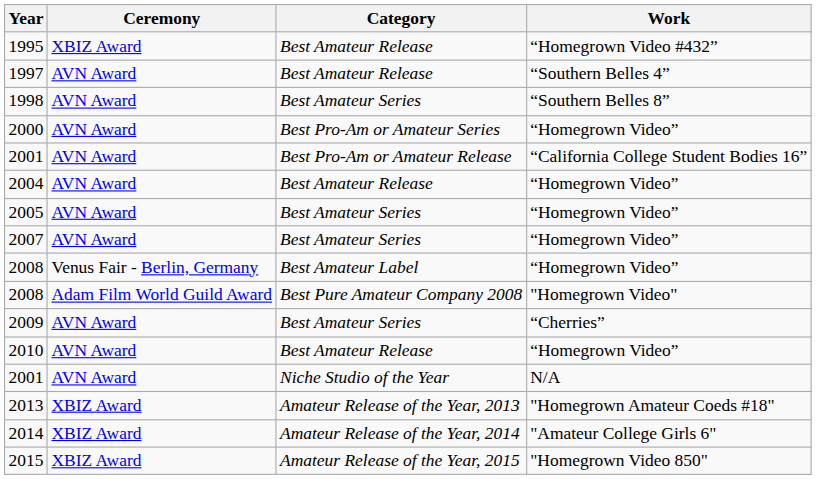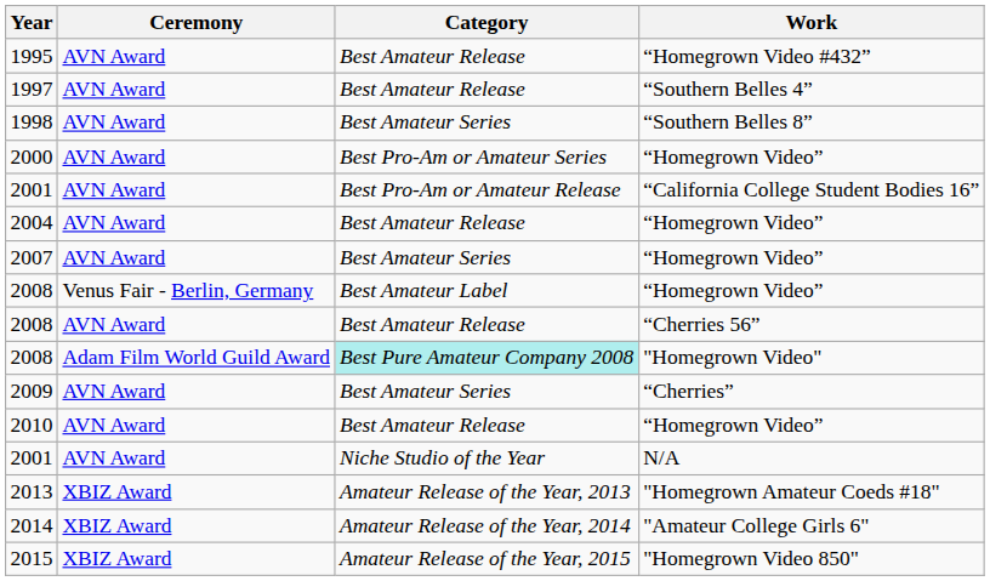 <table class="wikitable sortable">
 <tr>
 <th>Year</th>
 <th>Ceremony</th>
 <th>Category</th>
 <th>Work</th>
 </tr>
 <tr>
 <td>1995</td>
-<td><a href='#'>XBIZ Award</a></td>
+<td><a href='#'>AVN Award</a></td>
 <td><em>Best Amateur Release</em></td>
 <td>“Homegrown Video #432”</td>
 </tr>
 <tr>
 <td>1997</td>
 <td><a href='#'>AVN Award</a></td>
 <td><em>Best Amateur Release</em></td>
 <td>“Southern Belles 4”</td>
 </tr>
 <tr>
 <td>1998</td>
 <td><a href='#'>AVN Award</a></td>
 <td><em>Best Amateur Series</em></td>
 <td>“Southern Belles 8”</td>
 </tr>
 <tr>
 <td>2000</td>
 <td><a href='#'>AVN Award</a></td>
 <td><em>Best Pro-Am or Amateur Series</em></td>
 <td>“Homegrown Video”</td>
 </tr>
 <tr>
 <td>2001</td>
 <td><a href='#'>AVN Award</a></td>
 <td><em>Best Pro-Am or Amateur Release</em></td>
 <td>“California College Student Bodies 16”</td>
 </tr>
 <tr>
 <td>2004</td>
 <td><a href='#'>AVN Award</a></td>
 <td><em>Best Amateur Release</em></td>
 <td>“Homegrown Video”</td>
 </tr>
 <tr>
-<td>2005</td>
-<td><a href='#'>AVN Award</a></td>
-<td><em>Best Amateur Series</em></td>
-<td>“Homegrown Video”</td>
-</tr>
-<tr>
 <td>2007</td>
 <td><a href='#'>AVN Award</a></td>
 <td><em>Best Amateur Series</em></td>
 <td>“Homegrown Video”</td>
 </tr>
 <tr>
 <td>2008</td>
 <td>Venus Fair - <a href='#'>Berlin, Germany</a></td>
 <td><em>Best Amateur Label</em></td>
 <td>“Homegrown Video”</td>
 </tr>
 <tr>
 <td>2008</td>
+<td><a href='#'>AVN Award</a></td>
+<td><em>Best Amateur Release</em></td>
+<td>“Cherries 56”</td>
+</tr>
+<tr>
+<td>2008</td>
 <td><a href='#'>Adam Film World Guild Award</a></td>
-<td><em>Best Pure Amateur Company 2008</em></td>
+<td style="background: paleturquoise;"><em>Best Pure Amateur Company 2008</em></td>
 <td>"Homegrown Video"</td>
 </tr>
 <tr>
 <td>2009</td>
 <td><a href='#'>AVN Award</a></td>
 <td><em>Best Amateur Series</em></td>
 <td>“Cherries”</td>
 </tr>
 <tr>
 <td>2010</td>
 <td><a href='#'>AVN Award</a></td>
 <td><em>Best Amateur Release</em></td>
 <td>“Homegrown Video”</td>
 </tr>
 <tr>
 <td>2001</td>
 <td><a href='#'>AVN Award</a></td>
 <td><em>Niche Studio of the Year</em></td>
 <td>N/A</td>
 </tr>
 <tr>
 <td>2013</td>
 <td><a href='#'>XBIZ Award</a></td>
 <td><em>Amateur Release of the Year, 2013</em></td>
 <td>"Homegrown Amateur Coeds #18"</td>
 </tr>
 <tr>
 <td>2014</td>
 <td><a href='#'>XBIZ Award</a></td>
 <td><em>Amateur Release of the Year, 2014</em></td>
 <td>"Amateur College Girls 6"</td>
 </tr>
 <tr>
 <td>2015</td>
 <td><a href='#'>XBIZ Award</a></td>
 <td><em>Amateur Release of the Year, 2015</em></td>
 <td>"Homegrown Video 850"</td>
 </tr>
 </table>
